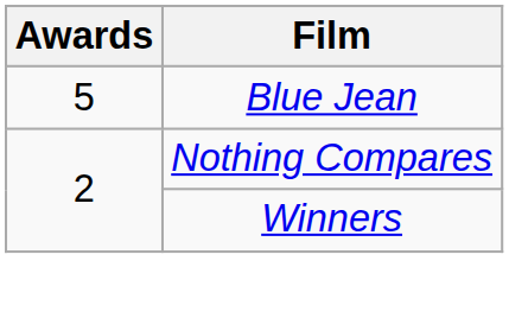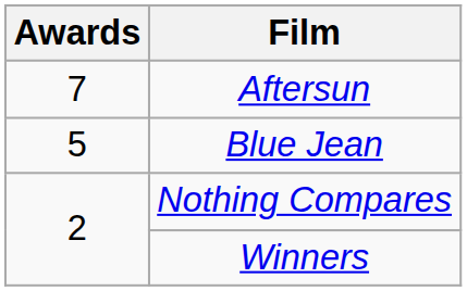 <table class="wikitable plainrowheaders" style="text-align:center;">
 <tr>
 <th scope="col" style="width:55px;">Awards</th>
 <th scope="col" style="text-align:center;">Film</th>
+</tr>
+<tr>
+<td scope=row style="text-align:center">7</td>
+<td><em><a href='#'>Aftersun</a></em></td>
 </tr>
 <tr>
 <td scope=row style="text-align:center">5</td>
 <td><em><a href='#'>Blue Jean</a></em></td>
 </tr>
 <tr>
 <td rowspan="2" scope=row style="text-align:center">2</td>
 <td><em><a href='#'>Nothing Compares</a></em></td>
 </tr>
 <tr>
 <td><em><a href='#'>Winners</a></em></td>
 </tr>
 </table>
